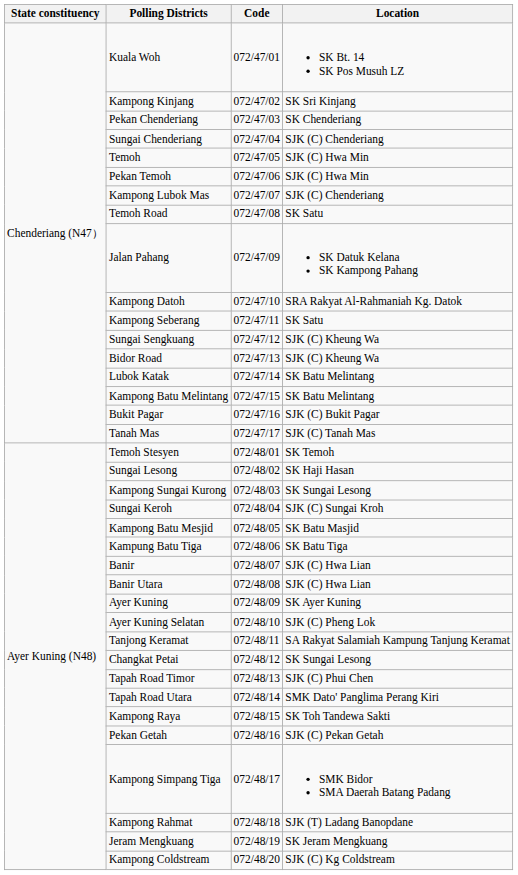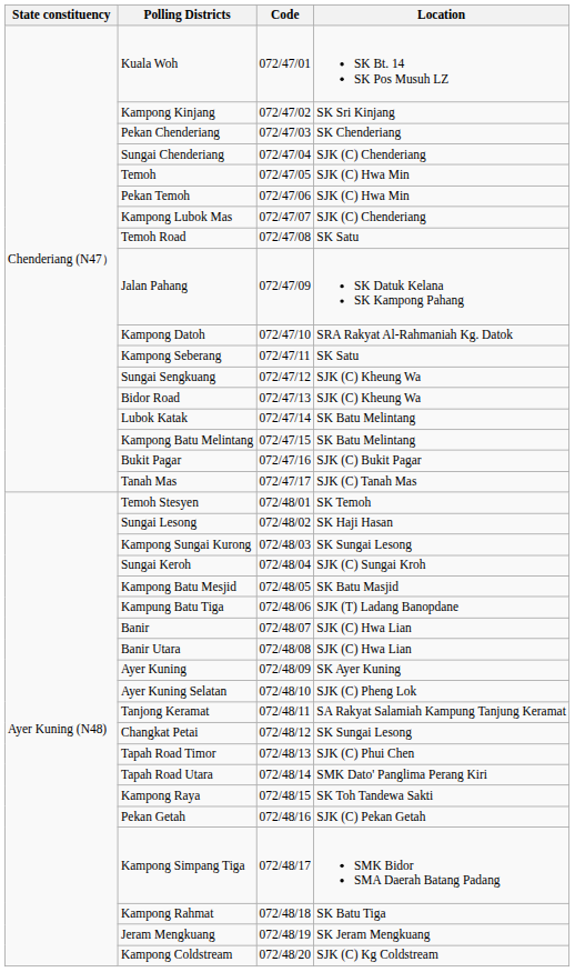 <table class="wikitable sortable mw-collapsible" style="white-space:nowrap;font-size:85%">
 <tr>
 <th>State constituency</th>
 <th>Polling Districts</th>
 <th>Code</th>
 <th>Location</th>
 </tr>
 <tr>
 <td rowspan="17">Chenderiang (N47）</td>
 <td>Kuala Woh</td>
 <td>072/47/01</td>
 <td><br><ul><li>SK Bt. 14</li><li>SK Pos Musuh LZ</li></ul></td>
 </tr>
 <tr>
 <td>Kampong Kinjang</td>
 <td>072/47/02</td>
 <td>SK Sri Kinjang</td>
 </tr>
 <tr>
 <td>Pekan Chenderiang</td>
 <td>072/47/03</td>
 <td>SK Chenderiang</td>
 </tr>
 <tr>
 <td>Sungai Chenderiang</td>
 <td>072/47/04</td>
 <td>SJK (C) Chenderiang</td>
 </tr>
 <tr>
 <td>Temoh</td>
 <td>072/47/05</td>
 <td>SJK (C) Hwa Min</td>
 </tr>
 <tr>
 <td>Pekan Temoh</td>
 <td>072/47/06</td>
 <td>SJK (C) Hwa Min</td>
 </tr>
 <tr>
 <td>Kampong Lubok Mas</td>
 <td>072/47/07</td>
 <td>SJK (C) Chenderiang</td>
 </tr>
 <tr>
 <td>Temoh Road</td>
 <td>072/47/08</td>
 <td>SK Satu</td>
 </tr>
 <tr>
 <td>Jalan Pahang</td>
 <td>072/47/09</td>
 <td><br><ul><li>SK Datuk Kelana</li><li>SK Kampong Pahang</li></ul></td>
 </tr>
 <tr>
 <td>Kampong Datoh</td>
 <td>072/47/10</td>
 <td>SRA Rakyat Al-Rahmaniah Kg. Datok</td>
 </tr>
 <tr>
 <td>Kampong Seberang</td>
 <td>072/47/11</td>
 <td>SK Satu</td>
 </tr>
 <tr>
 <td>Sungai Sengkuang</td>
 <td>072/47/12</td>
 <td>SJK (C) Kheung Wa</td>
 </tr>
 <tr>
 <td>Bidor Road</td>
 <td>072/47/13</td>
 <td>SJK (C) Kheung Wa</td>
 </tr>
 <tr>
 <td>Lubok Katak</td>
 <td>072/47/14</td>
 <td>SK Batu Melintang</td>
 </tr>
 <tr>
 <td>Kampong Batu Melintang</td>
 <td>072/47/15</td>
 <td>SK Batu Melintang</td>
 </tr>
 <tr>
 <td>Bukit Pagar</td>
 <td>072/47/16</td>
 <td>SJK (C) Bukit Pagar</td>
 </tr>
 <tr>
 <td>Tanah Mas</td>
 <td>072/47/17</td>
 <td>SJK (C) Tanah Mas</td>
 </tr>
 <tr>
 <td rowspan="20">Ayer Kuning (N48)</td>
 <td>Temoh Stesyen</td>
 <td>072/48/01</td>
 <td>SK Temoh</td>
 </tr>
 <tr>
 <td>Sungai Lesong</td>
 <td>072/48/02</td>
 <td>SK Haji Hasan</td>
 </tr>
 <tr>
 <td>Kampong Sungai Kurong</td>
 <td>072/48/03</td>
 <td>SK Sungai Lesong</td>
 </tr>
 <tr>
 <td>Sungai Keroh</td>
 <td>072/48/04</td>
 <td>SJK (C) Sungai Kroh</td>
 </tr>
 <tr>
 <td>Kampong Batu Mesjid</td>
 <td>072/48/05</td>
 <td>SK Batu Masjid</td>
 </tr>
 <tr>
 <td>Kampung Batu Tiga</td>
 <td>072/48/06</td>
-<td>SK Batu Tiga</td>
+<td>SJK (T) Ladang Banopdane</td>
 </tr>
 <tr>
 <td>Banir</td>
 <td>072/48/07</td>
 <td>SJK (C) Hwa Lian</td>
 </tr>
 <tr>
 <td>Banir Utara</td>
 <td>072/48/08</td>
 <td>SJK (C) Hwa Lian</td>
 </tr>
 <tr>
 <td>Ayer Kuning</td>
 <td>072/48/09</td>
 <td>SK Ayer Kuning</td>
 </tr>
 <tr>
 <td>Ayer Kuning Selatan</td>
 <td>072/48/10</td>
 <td>SJK (C) Pheng Lok</td>
 </tr>
 <tr>
 <td>Tanjong Keramat</td>
 <td>072/48/11</td>
 <td>SA Rakyat Salamiah Kampung Tanjung Keramat</td>
 </tr>
 <tr>
 <td>Changkat Petai</td>
 <td>072/48/12</td>
 <td>SK Sungai Lesong</td>
 </tr>
 <tr>
 <td>Tapah Road Timor</td>
 <td>072/48/13</td>
 <td>SJK (C) Phui Chen</td>
 </tr>
 <tr>
 <td>Tapah Road Utara</td>
 <td>072/48/14</td>
 <td>SMK Dato' Panglima Perang Kiri</td>
 </tr>
 <tr>
 <td>Kampong Raya</td>
 <td>072/48/15</td>
 <td>SK Toh Tandewa Sakti</td>
 </tr>
 <tr>
 <td>Pekan Getah</td>
 <td>072/48/16</td>
 <td>SJK (C) Pekan Getah</td>
 </tr>
 <tr>
 <td>Kampong Simpang Tiga</td>
 <td>072/48/17</td>
 <td><br><ul><li>SMK Bidor</li><li>SMA Daerah Batang Padang</li></ul></td>
 </tr>
 <tr>
 <td>Kampong Rahmat</td>
 <td>072/48/18</td>
-<td>SJK (T) Ladang Banopdane</td>
+<td>SK Batu Tiga</td>
 </tr>
 <tr>
 <td>Jeram Mengkuang</td>
 <td>072/48/19</td>
 <td>SK Jeram Mengkuang</td>
 </tr>
 <tr>
 <td>Kampong Coldstream</td>
 <td>072/48/20</td>
 <td>SJK (C) Kg Coldstream</td>
 </tr>
 </table>
